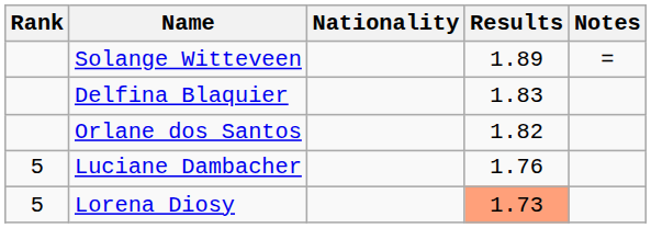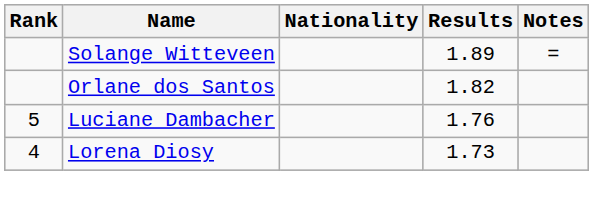 <table class="wikitable sortable" style="text-align:center">
 <tr>
 <th>Rank</th>
 <th>Name</th>
 <th>Nationality</th>
 <th>Results</th>
 <th>Notes</th>
 </tr>
 <tr>
 <td></td>
 <td align=left><a href='#'>Solange Witteveen</a></td>
 <td align=left></td>
 <td>1.89</td>
 <td>=</td>
 </tr>
 <tr>
 <td></td>
-<td align=left><a href='#'>Delfina Blaquier</a></td>
-<td align=left></td>
-<td>1.83</td>
-<td></td>
-</tr>
-<tr>
-<td></td>
 <td align=left><a href='#'>Orlane dos Santos</a></td>
 <td align=left></td>
 <td>1.82</td>
 <td></td>
 </tr>
 <tr>
 <td>5</td>
 <td align=left><a href='#'>Luciane Dambacher</a></td>
 <td align=left></td>
 <td>1.76</td>
 <td></td>
 </tr>
 <tr>
-<td>5</td>
+<td>4</td>
 <td align=left><a href='#'>Lorena Diosy</a></td>
 <td align=left></td>
-<td style="background: lightsalmon;">1.73</td>
+<td>1.73</td>
 <td></td>
 </tr>
 </table>
